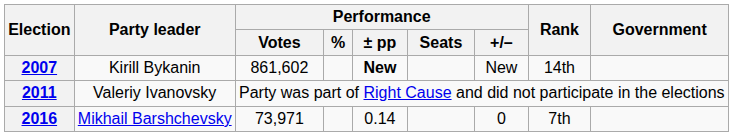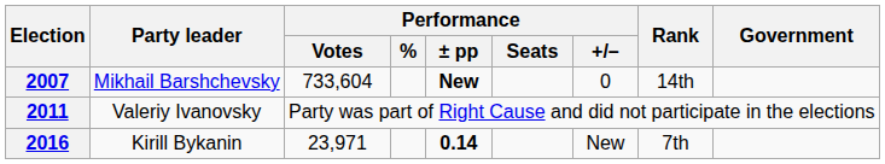 <table class=wikitable style=text-align:center>
 <tr>
 <th rowspan="2"><strong>Election</strong></th>
 <th rowspan="2">Party leader</th>
 <th colspan="5" scope="col">Performance</th>
 <th rowspan="2">Rank</th>
 <th rowspan="2">Government</th>
 </tr>
 <tr>
 <th><strong>Votes</strong></th>
 <th><strong>%</strong></th>
 <th><strong>± pp</strong></th>
 <th><strong>Seats</strong></th>
 <th><strong>+/–</strong></th>
 </tr>
 <tr>
 <th><a href='#'>2007</a></th>
-<td>Kirill Bykanin</td>
-<td>861,602</td>
+<td><a href='#'>Mikhail Barshchevsky</a></td>
+<td>733,604</td>
 <td></td>
 <td><strong>New</strong></td>
 <td></td>
-<td>New</td>
+<td> 0</td>
 <td> 14th</td>
 <td></td>
 </tr>
 <tr>
 <th><a href='#'>2011</a></th>
 <td>Valeriy Ivanovsky</td>
 <td rowspan=1 colspan=8>Party was part of <a href='#'>Right Cause</a> and did not participate in the elections</td>
 </tr>
 <tr>
 <th><a href='#'>2016</a></th>
-<td><a href='#'>Mikhail Barshchevsky</a></td>
-<td>73,971</td>
+<td>Kirill Bykanin</td>
+<td>23,971</td>
 <td></td>
-<td> 0.14</td>
+<td><strong> 0.14</strong></td>
 <td></td>
-<td> 0</td>
+<td>New</td>
 <td>7th</td>
 <td></td>
 </tr>
 <tr>
 </tr>
 </table>
